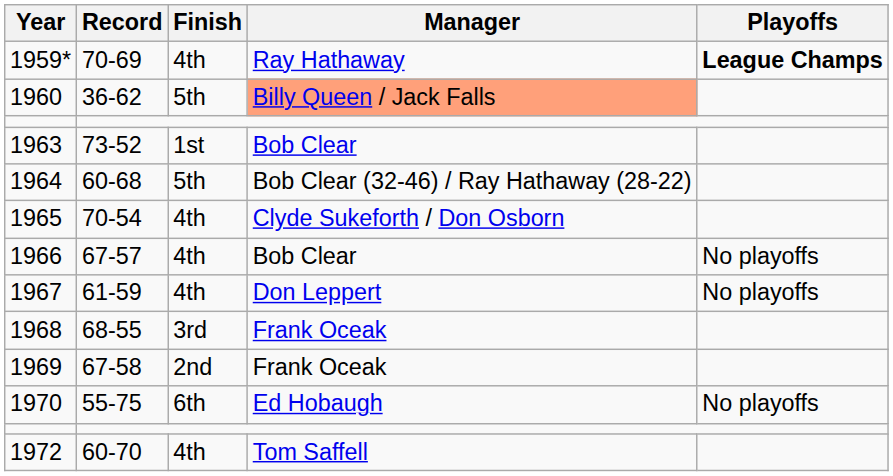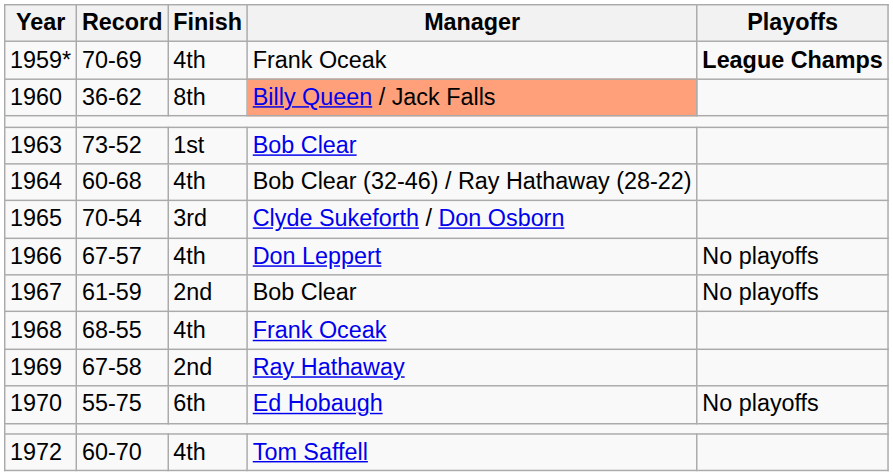 <table class="wikitable">
 <tr>
 <th>Year</th>
 <th>Record</th>
 <th>Finish</th>
 <th>Manager</th>
 <th>Playoffs</th>
 </tr>
 <tr>
 <td>1959*</td>
 <td>70-69</td>
 <td>4th</td>
-<td><a href='#'>Ray Hathaway</a></td>
+<td>Frank Oceak</td>
 <td><strong>League Champs</strong></td>
 </tr>
 <tr>
 <td>1960</td>
 <td>36-62</td>
-<td>5th</td>
+<td>8th</td>
 <td style="background: lightsalmon;"><a href='#'>Billy Queen</a> / Jack Falls</td>
 <td></td>
 </tr>
 <tr>
 <td></td>
 </tr>
 <tr>
 <td>1963</td>
 <td>73-52</td>
 <td>1st</td>
 <td><a href='#'>Bob Clear</a></td>
 <td></td>
 </tr>
 <tr>
 <td>1964</td>
 <td>60-68</td>
-<td>5th</td>
+<td>4th</td>
 <td>Bob Clear (32-46) / Ray Hathaway (28-22)</td>
 <td></td>
 </tr>
 <tr>
 <td>1965</td>
 <td>70-54</td>
-<td>4th</td>
+<td>3rd</td>
 <td><a href='#'>Clyde Sukeforth</a> / <a href='#'>Don Osborn</a></td>
 <td></td>
 </tr>
 <tr>
 <td>1966</td>
 <td>67-57</td>
 <td>4th</td>
-<td>Bob Clear</td>
+<td><a href='#'>Don Leppert</a></td>
 <td>No playoffs</td>
 </tr>
 <tr>
 <td>1967</td>
 <td>61-59</td>
-<td>4th</td>
-<td><a href='#'>Don Leppert</a></td>
+<td>2nd</td>
+<td>Bob Clear</td>
 <td>No playoffs</td>
 </tr>
 <tr>
 <td>1968</td>
 <td>68-55</td>
-<td>3rd</td>
+<td>4th</td>
 <td><a href='#'>Frank Oceak</a></td>
 <td></td>
 </tr>
 <tr>
 <td>1969</td>
 <td>67-58</td>
 <td>2nd</td>
-<td>Frank Oceak</td>
+<td><a href='#'>Ray Hathaway</a></td>
 <td></td>
 </tr>
 <tr>
 <td>1970</td>
 <td>55-75</td>
 <td>6th</td>
 <td><a href='#'>Ed Hobaugh</a></td>
 <td>No playoffs</td>
 </tr>
 <tr>
 <td></td>
 </tr>
 <tr>
 <td>1972</td>
 <td>60-70</td>
 <td>4th</td>
 <td><a href='#'>Tom Saffell</a></td>
 <td></td>
 </tr>
 </table>
